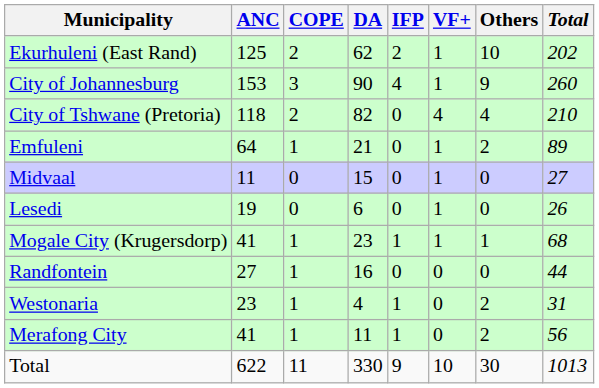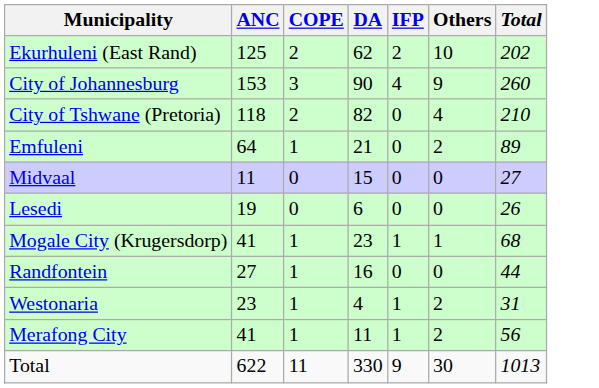 <table class="wikitable">
 <tr>
 <th>Municipality</th>
 <th><a href='#'>ANC</a></th>
 <th><a href='#'>COPE</a></th>
 <th><a href='#'>DA</a></th>
 <th><a href='#'>IFP</a></th>
-<th><a href='#'>VF+</a></th>
 <th>Others</th>
 <th><em>Total</em></th>
 </tr>
 <tr style="background:#cfc;">
 <td><a href='#'>Ekurhuleni</a> (East Rand)</td>
 <td>125</td>
 <td>2</td>
 <td>62</td>
 <td>2</td>
-<td>1</td>
 <td>10</td>
 <td><em>202</em></td>
 </tr>
 <tr style="background:#cfc;">
 <td><a href='#'>City of Johannesburg</a></td>
 <td>153</td>
 <td>3</td>
 <td>90</td>
 <td>4</td>
-<td>1</td>
 <td>9</td>
 <td><em>260</em></td>
 </tr>
 <tr style="background:#cfc;">
 <td><a href='#'>City of Tshwane</a> (Pretoria)</td>
 <td>118</td>
 <td>2</td>
 <td>82</td>
 <td>0</td>
 <td>4</td>
-<td>4</td>
 <td><em>210</em></td>
 </tr>
 <tr style="background:#cfc;">
 <td><a href='#'>Emfuleni</a></td>
 <td>64</td>
 <td>1</td>
 <td>21</td>
 <td>0</td>
-<td>1</td>
 <td>2</td>
 <td><em>89</em></td>
 </tr>
 <tr style="background:#ccf;">
 <td><a href='#'>Midvaal</a></td>
 <td>11</td>
 <td>0</td>
 <td>15</td>
 <td>0</td>
-<td>1</td>
 <td>0</td>
 <td><em>27</em></td>
 </tr>
 <tr style="background:#cfc;">
 <td><a href='#'>Lesedi</a></td>
 <td>19</td>
 <td>0</td>
 <td>6</td>
 <td>0</td>
-<td>1</td>
 <td>0</td>
 <td><em>26</em></td>
 </tr>
 <tr style="background:#cfc;">
 <td><a href='#'>Mogale City</a> (Krugersdorp)</td>
 <td>41</td>
 <td>1</td>
 <td>23</td>
-<td>1</td>
 <td>1</td>
 <td>1</td>
 <td><em>68</em></td>
 </tr>
 <tr style="background:#cfc;">
 <td><a href='#'>Randfontein</a></td>
 <td>27</td>
 <td>1</td>
 <td>16</td>
 <td>0</td>
 <td>0</td>
-<td>0</td>
 <td><em>44</em></td>
 </tr>
 <tr style="background:#cfc;">
 <td><a href='#'>Westonaria</a></td>
 <td>23</td>
 <td>1</td>
 <td>4</td>
 <td>1</td>
-<td>0</td>
 <td>2</td>
 <td><em>31</em></td>
 </tr>
 <tr style="background:#cfc;">
 <td><a href='#'>Merafong City</a></td>
 <td>41</td>
 <td>1</td>
 <td>11</td>
 <td>1</td>
-<td>0</td>
 <td>2</td>
 <td><em>56</em></td>
 </tr>
 <tr>
 <td>Total</td>
 <td>622</td>
 <td>11</td>
 <td>330</td>
 <td>9</td>
-<td>10</td>
 <td>30</td>
 <td><em>1013</em></td>
 </tr>
 </table>
